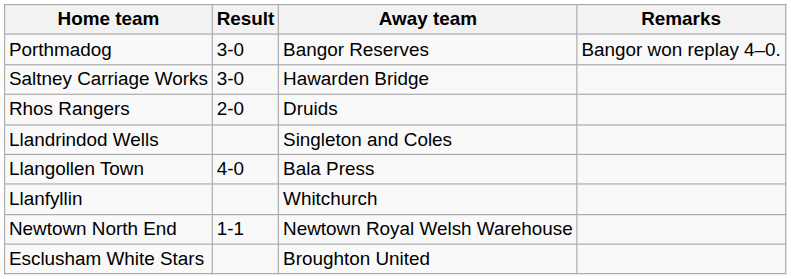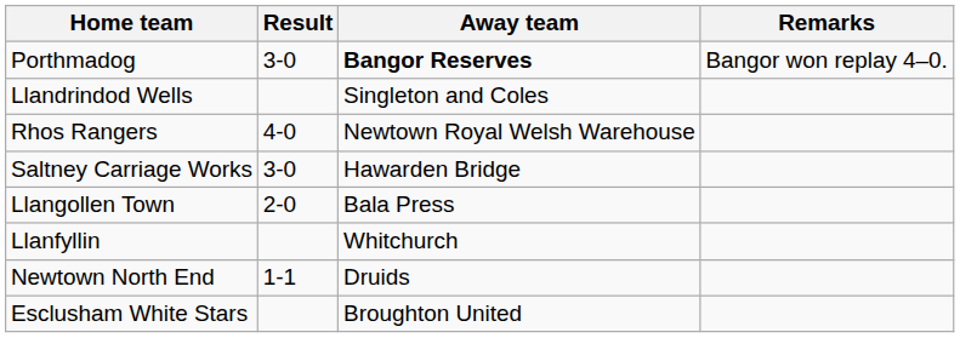 <table class="wikitable">
 <tr>
 <th>Home team</th>
 <th>Result</th>
 <th>Away team</th>
 <th>Remarks</th>
 </tr>
 <tr>
 <td>Porthmadog</td>
 <td>3-0</td>
-<td>Bangor Reserves</td>
+<td><strong>Bangor Reserves</strong></td>
 <td>Bangor won replay 4–0.</td>
+</tr>
+<tr>
+<td>Llandrindod Wells</td>
+<td></td>
+<td>Singleton and Coles</td>
+<td></td>
+</tr>
+<tr>
+<td>Rhos Rangers</td>
+<td>4-0</td>
+<td>Newtown Royal Welsh Warehouse</td>
+<td></td>
 </tr>
 <tr>
 <td>Saltney Carriage Works</td>
 <td>3-0</td>
 <td>Hawarden Bridge</td>
 <td></td>
 </tr>
 <tr>
-<td>Rhos Rangers</td>
+<td>Llangollen Town</td>
 <td>2-0</td>
-<td>Druids</td>
-<td></td>
-</tr>
-<tr>
-<td>Llandrindod Wells</td>
-<td></td>
-<td>Singleton and Coles</td>
-<td></td>
-</tr>
-<tr>
-<td>Llangollen Town</td>
-<td>4-0</td>
 <td>Bala Press</td>
 <td></td>
 </tr>
 <tr>
 <td>Llanfyllin</td>
 <td></td>
 <td> Whitchurch</td>
 <td></td>
 </tr>
 <tr>
 <td>Newtown North End</td>
 <td>1-1</td>
-<td>Newtown Royal Welsh Warehouse</td>
+<td>Druids</td>
 <td></td>
 </tr>
 <tr>
 <td>Esclusham White Stars</td>
 <td></td>
 <td>Broughton United</td>
 <td></td>
 </tr>
 </table>
